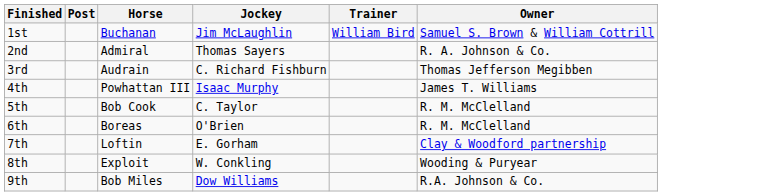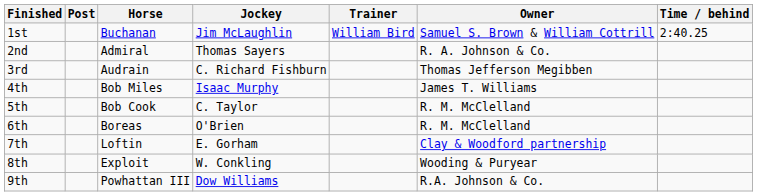 <table class="wikitable">
 <tr>
 <th>Finished</th>
 <th>Post</th>
 <th>Horse</th>
 <th>Jockey</th>
 <th>Trainer</th>
 <th>Owner</th>
+<th>Time / behind</th>
 </tr>
 <tr>
 <td>1st</td>
 <td></td>
 <td><a href='#'>Buchanan</a></td>
 <td><a href='#'>Jim McLaughlin</a></td>
 <td><a href='#'>William Bird</a></td>
 <td><a href='#'>Samuel S. Brown</a> & <a href='#'>William Cottrill</a></td>
+<td>2:40.25</td>
 </tr>
 <tr>
 <td>2nd</td>
 <td></td>
 <td>Admiral</td>
 <td>Thomas Sayers</td>
 <td></td>
 <td>R. A. Johnson & Co.</td>
+<td></td>
 </tr>
 <tr>
 <td>3rd</td>
 <td></td>
 <td>Audrain</td>
 <td>C. Richard Fishburn</td>
 <td></td>
 <td>Thomas Jefferson Megibben</td>
+<td></td>
 </tr>
 <tr>
 <td>4th</td>
 <td></td>
-<td>Powhattan III</td>
+<td>Bob Miles</td>
 <td><a href='#'>Isaac Murphy</a></td>
 <td></td>
 <td>James T. Williams</td>
+<td></td>
 </tr>
 <tr>
 <td>5th</td>
 <td></td>
 <td>Bob Cook</td>
 <td>C. Taylor</td>
 <td></td>
 <td>R. M. McClelland</td>
+<td></td>
 </tr>
 <tr>
 <td>6th</td>
 <td></td>
 <td>Boreas</td>
 <td>O'Brien</td>
 <td></td>
 <td>R. M. McClelland</td>
+<td></td>
 </tr>
 <tr>
 <td>7th</td>
 <td></td>
 <td>Loftin</td>
 <td>E. Gorham</td>
 <td></td>
 <td><a href='#'>Clay & Woodford partnership</a></td>
+<td></td>
 </tr>
 <tr>
 <td>8th</td>
 <td></td>
 <td>Exploit</td>
 <td>W. Conkling</td>
 <td></td>
 <td>Wooding & Puryear</td>
+<td></td>
 </tr>
 <tr>
 <td>9th</td>
 <td></td>
-<td>Bob Miles</td>
+<td>Powhattan III</td>
 <td><a href='#'>Dow Williams</a></td>
 <td></td>
 <td>R.A. Johnson & Co.</td>
+<td></td>
 </tr>
 </table>
